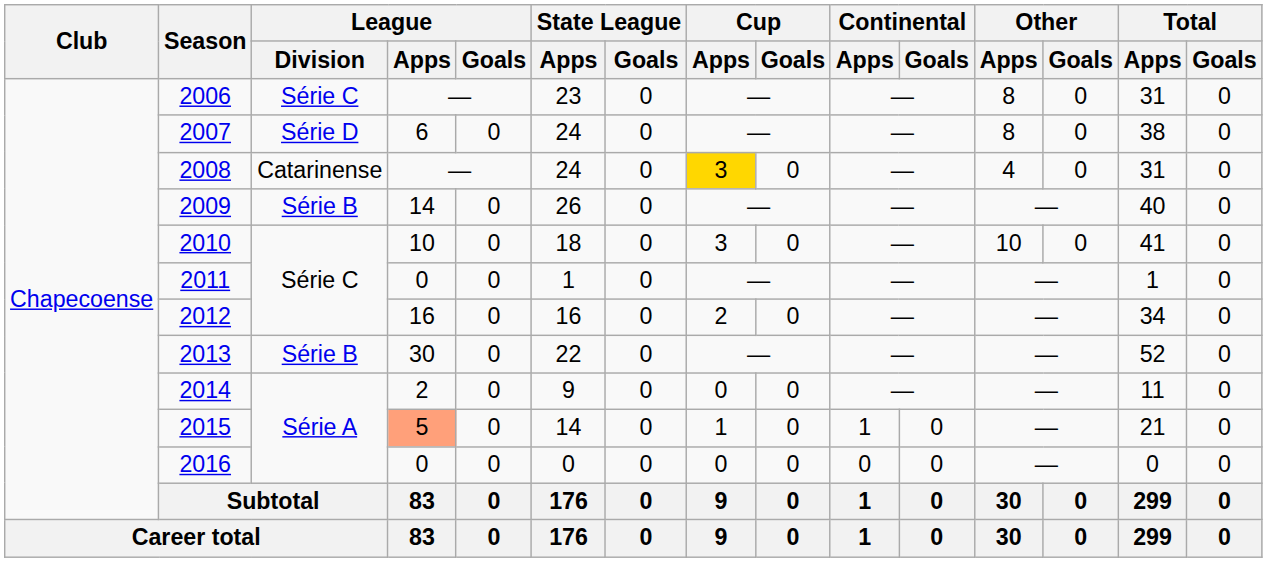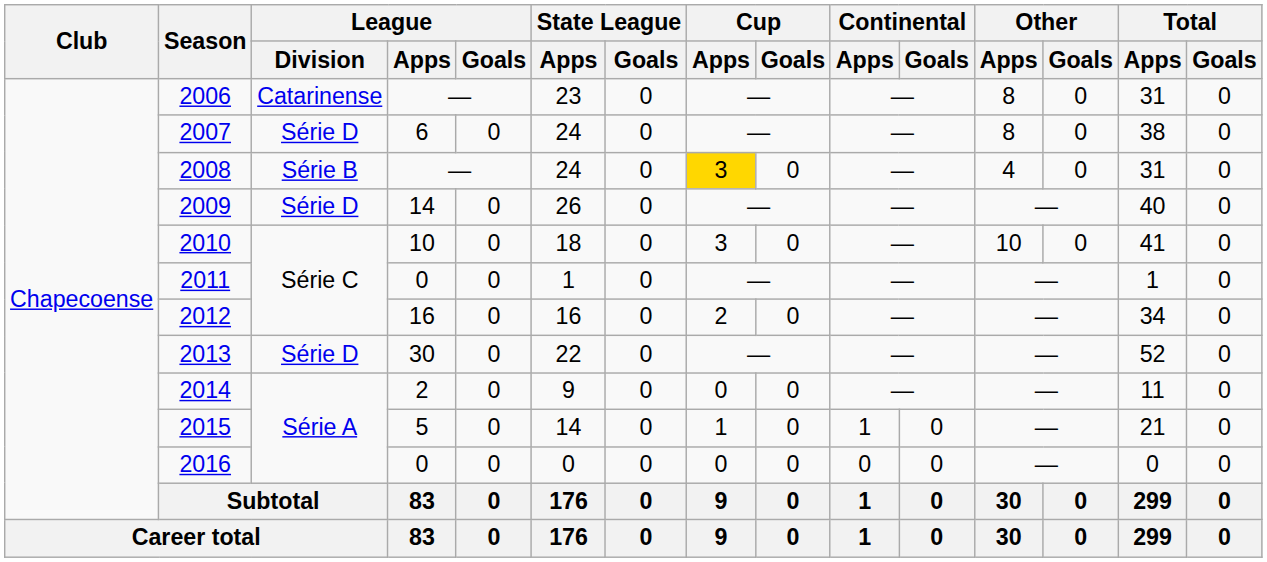 <table class="wikitable" style="text-align: center;">
 <tr>
 <th rowspan="2">Club</th>
 <th rowspan="2">Season</th>
 <th colspan="3">League</th>
 <th colspan="2">State League</th>
 <th colspan="2">Cup</th>
 <th colspan="2">Continental</th>
 <th colspan="2">Other</th>
 <th colspan="2">Total</th>
 </tr>
 <tr>
 <th>Division</th>
 <th>Apps</th>
 <th>Goals</th>
 <th>Apps</th>
 <th>Goals</th>
 <th>Apps</th>
 <th>Goals</th>
 <th>Apps</th>
 <th>Goals</th>
 <th>Apps</th>
 <th>Goals</th>
 <th>Apps</th>
 <th>Goals</th>
 </tr>
 <tr>
 <td rowspan="12" valign="center"><a href='#'>Chapecoense</a></td>
 <td><a href='#'>2006</a></td>
-<td><a href='#'>Série C</a></td>
+<td><a href='#'>Catarinense</a></td>
 <td colspan="2">—</td>
 <td>23</td>
 <td>0</td>
 <td colspan="2">—</td>
 <td colspan="2">—</td>
 <td>8</td>
 <td>0</td>
 <td>31</td>
 <td>0</td>
 </tr>
 <tr>
 <td><a href='#'>2007</a></td>
 <td><a href='#'>Série D</a></td>
 <td>6</td>
 <td>0</td>
 <td>24</td>
 <td>0</td>
 <td colspan="2">—</td>
 <td colspan="2">—</td>
 <td>8</td>
 <td>0</td>
 <td>38</td>
 <td>0</td>
 </tr>
 <tr>
 <td><a href='#'>2008</a></td>
-<td>Catarinense</td>
+<td><a href='#'>Série B</a></td>
 <td colspan="2">—</td>
 <td>24</td>
 <td>0</td>
 <td style="background: gold;">3</td>
 <td>0</td>
 <td colspan="2">—</td>
 <td>4</td>
 <td>0</td>
 <td>31</td>
 <td>0</td>
 </tr>
 <tr>
 <td><a href='#'>2009</a></td>
-<td><a href='#'>Série B</a></td>
+<td><a href='#'>Série D</a></td>
 <td>14</td>
 <td>0</td>
 <td>26</td>
 <td>0</td>
 <td colspan="2">—</td>
 <td colspan="2">—</td>
 <td colspan="2">—</td>
 <td>40</td>
 <td>0</td>
 </tr>
 <tr>
 <td><a href='#'>2010</a></td>
 <td rowspan="3">Série C</td>
 <td>10</td>
 <td>0</td>
 <td>18</td>
 <td>0</td>
 <td>3</td>
 <td>0</td>
 <td colspan="2">—</td>
 <td>10</td>
 <td>0</td>
 <td>41</td>
 <td>0</td>
 </tr>
 <tr>
 <td><a href='#'>2011</a></td>
 <td>0</td>
 <td>0</td>
 <td>1</td>
 <td>0</td>
 <td colspan="2">—</td>
 <td colspan="2">—</td>
 <td colspan="2">—</td>
 <td>1</td>
 <td>0</td>
 </tr>
 <tr>
 <td><a href='#'>2012</a></td>
 <td>16</td>
 <td>0</td>
 <td>16</td>
 <td>0</td>
 <td>2</td>
 <td>0</td>
 <td colspan="2">—</td>
 <td colspan="2">—</td>
 <td>34</td>
 <td>0</td>
 </tr>
 <tr>
 <td><a href='#'>2013</a></td>
-<td><a href='#'>Série B</a></td>
+<td><a href='#'>Série D</a></td>
 <td>30</td>
 <td>0</td>
 <td>22</td>
 <td>0</td>
 <td colspan="2">—</td>
 <td colspan="2">—</td>
 <td colspan="2">—</td>
 <td>52</td>
 <td>0</td>
 </tr>
 <tr>
 <td><a href='#'>2014</a></td>
 <td rowspan="3"><a href='#'>Série A</a></td>
 <td>2</td>
 <td>0</td>
 <td>9</td>
 <td>0</td>
 <td>0</td>
 <td>0</td>
 <td colspan="2">—</td>
 <td colspan="2">—</td>
 <td>11</td>
 <td>0</td>
 </tr>
 <tr>
 <td><a href='#'>2015</a></td>
-<td style="background: lightsalmon;">5</td>
+<td>5</td>
 <td>0</td>
 <td>14</td>
 <td>0</td>
 <td>1</td>
 <td>0</td>
 <td>1</td>
 <td>0</td>
 <td colspan="2">—</td>
 <td>21</td>
 <td>0</td>
 </tr>
 <tr>
 <td><a href='#'>2016</a></td>
 <td>0</td>
 <td>0</td>
 <td>0</td>
 <td>0</td>
 <td>0</td>
 <td>0</td>
 <td>0</td>
 <td>0</td>
 <td colspan="2">—</td>
 <td>0</td>
 <td>0</td>
 </tr>
 <tr>
 <th colspan="2">Subtotal</th>
 <th>83</th>
 <th>0</th>
 <th>176</th>
 <th>0</th>
 <th>9</th>
 <th>0</th>
 <th>1</th>
 <th>0</th>
 <th>30</th>
 <th>0</th>
 <th>299</th>
 <th>0</th>
 </tr>
 <tr>
 <th colspan="3"><strong>Career total</strong></th>
 <th>83</th>
 <th>0</th>
 <th>176</th>
 <th>0</th>
 <th>9</th>
 <th>0</th>
 <th>1</th>
 <th>0</th>
 <th>30</th>
 <th>0</th>
 <th>299</th>
 <th>0</th>
 </tr>
 </table>
